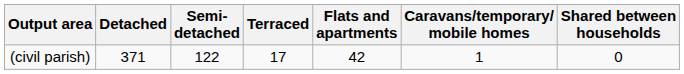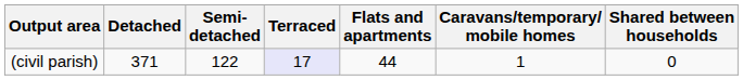 <table class="wikitable" style="text-align: center">
 <tr>
 </tr>
 <tr>
 <th>Output area</th>
 <th>Detached</th>
 <th>Semi-<br>detached</th>
 <th>Terraced</th>
 <th>Flats and<br>apartments</th>
 <th>Caravans/temporary/<br>mobile homes</th>
 <th>Shared between<br>households</th>
 </tr>
 <tr>
 <td>(civil parish)</td>
 <td>371</td>
 <td>122</td>
-<td>17</td>
-<td>42</td>
+<td style="background: lavender;">17</td>
+<td>44</td>
 <td>1</td>
 <td>0</td>
 </tr>
 </table>
